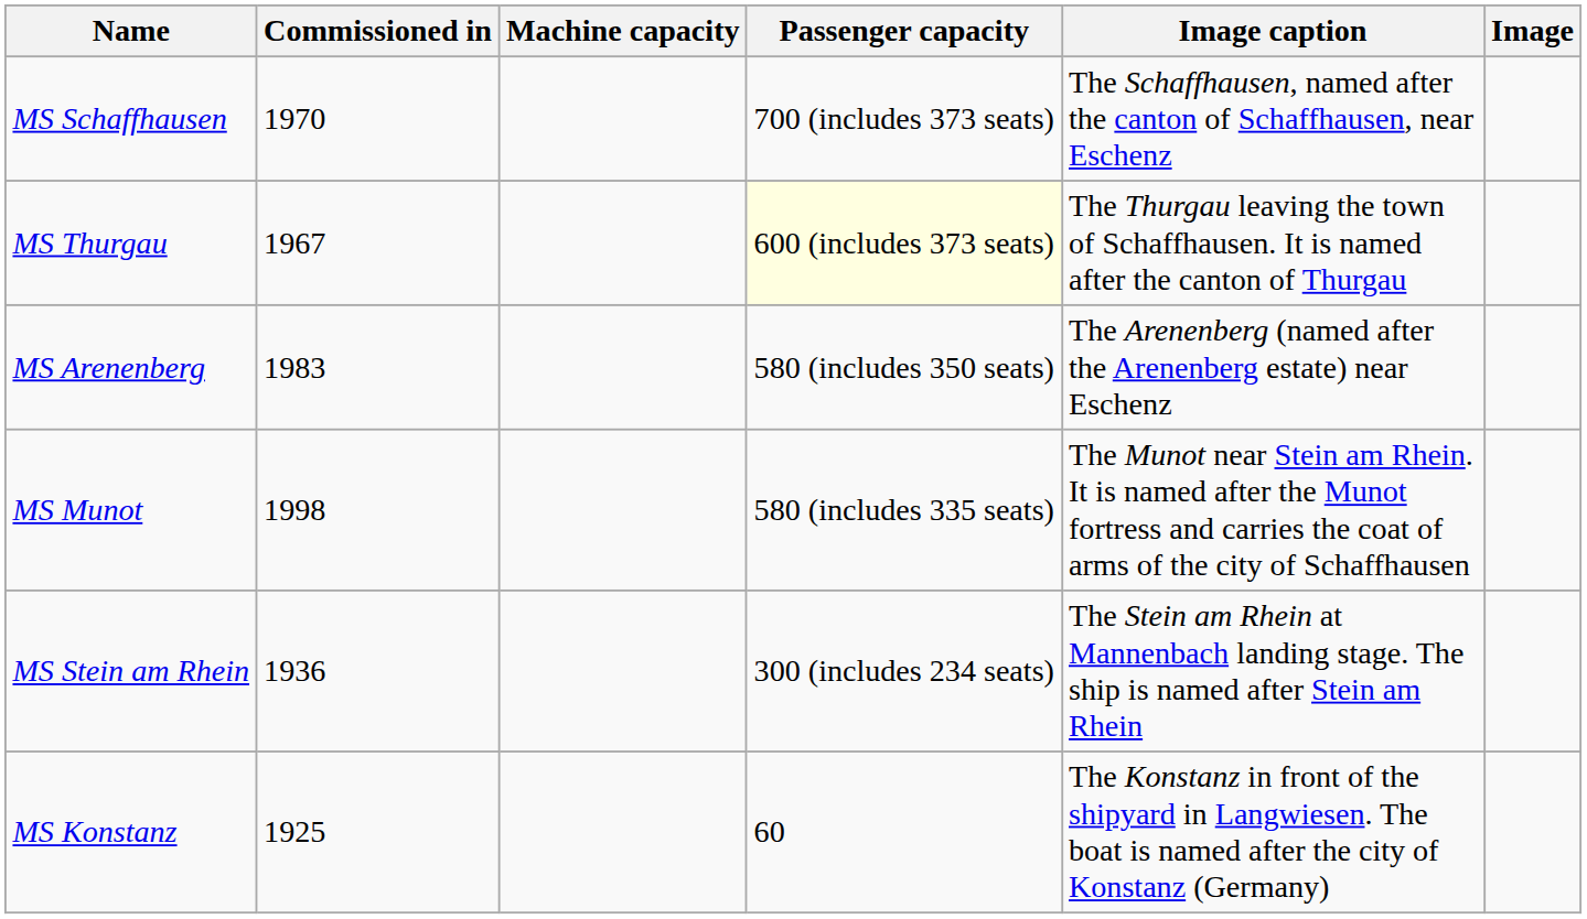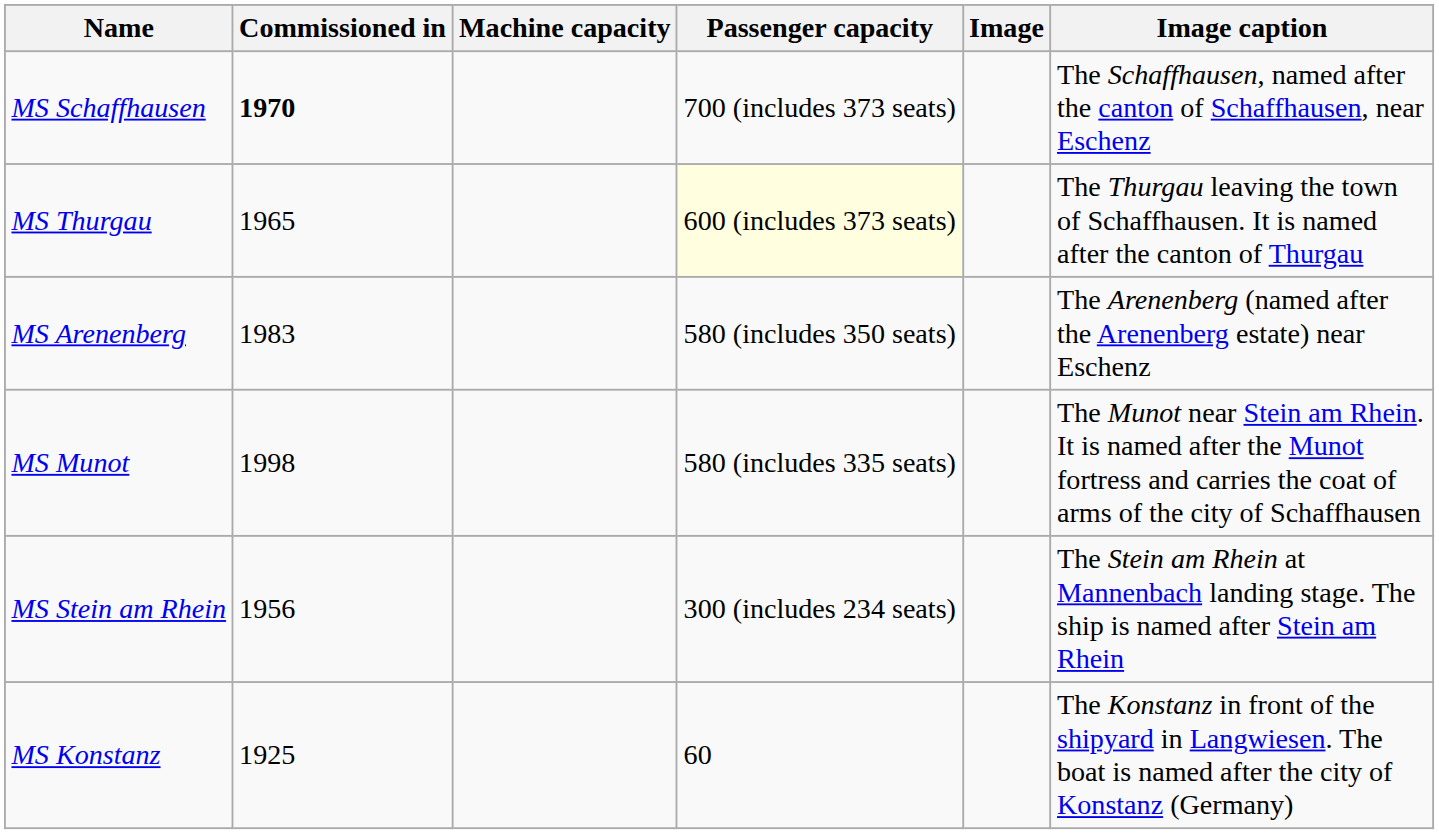 <table class="wikitable sortable mw-collapsible" style="font-size:95%;">
 <tr>
 <th>Name</th>
 <th>Commissioned in</th>
 <th>Machine capacity</th>
 <th>Passenger capacity</th>
+<th>Image</th>
 <th style="width:200px">Image caption</th>
-<th>Image</th>
 </tr>
 <tr>
 <td> <em><a href='#'>MS Schaffhausen</a></em></td>
-<td>1970</td>
+<td><strong>1970</strong></td>
 <td></td>
 <td>700 (includes 373 seats)</td>
+<td></td>
 <td>The <em>Schaffhausen</em>, named after the <a href='#'>canton</a> of <a href='#'>Schaffhausen</a>, near <a href='#'>Eschenz</a></td>
-<td></td>
 </tr>
 <tr>
 <td> <em><a href='#'>MS Thurgau</a></em></td>
-<td>1967</td>
+<td>1965</td>
 <td></td>
 <td style="background: lightyellow;">600 (includes 373 seats)</td>
+<td></td>
 <td>The <em>Thurgau</em> leaving the town of Schaffhausen. It is named after the canton of <a href='#'>Thurgau</a></td>
-<td></td>
 </tr>
 <tr>
 <td> <em><a href='#'>MS Arenenberg</a></em></td>
 <td>1983</td>
 <td></td>
 <td>580 (includes 350 seats)</td>
+<td></td>
 <td>The <em>Arenenberg</em> (named after the <a href='#'>Arenenberg</a> estate) near Eschenz</td>
-<td></td>
 </tr>
 <tr>
 <td> <em><a href='#'>MS Munot</a></em></td>
 <td>1998</td>
 <td></td>
 <td>580 (includes 335 seats)</td>
+<td></td>
 <td>The <em>Munot</em> near <a href='#'>Stein am Rhein</a>. It is named after the <a href='#'>Munot</a> fortress and carries the coat of arms of the city of Schaffhausen</td>
-<td></td>
 </tr>
 <tr>
 <td> <em><a href='#'>MS Stein am Rhein</a></em></td>
-<td>1936</td>
+<td>1956</td>
 <td></td>
 <td>300 (includes 234 seats)</td>
+<td></td>
 <td>The <em>Stein am Rhein</em> at <a href='#'>Mannenbach</a> landing stage. The ship is named after <a href='#'>Stein am Rhein</a></td>
-<td></td>
 </tr>
 <tr>
 <td> <em><a href='#'>MS Konstanz</a></em></td>
 <td>1925</td>
 <td></td>
 <td>60</td>
+<td></td>
 <td>The <em>Konstanz</em> in front of the <a href='#'>shipyard</a> in <a href='#'>Langwiesen</a>. The boat is named after the city of <a href='#'>Konstanz</a> (Germany)</td>
-<td></td>
 </tr>
 </table>
